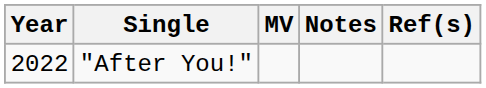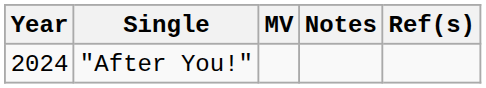 <table class="wikitable">
 <tr>
 <th>Year</th>
 <th>Single</th>
 <th>MV</th>
 <th>Notes</th>
 <th>Ref(s)</th>
 </tr>
 <tr>
-<td>2022</td>
+<td>2024</td>
 <td>"After You!"</td>
 <td></td>
 <td></td>
 <td></td>
 </tr>
 </table>
